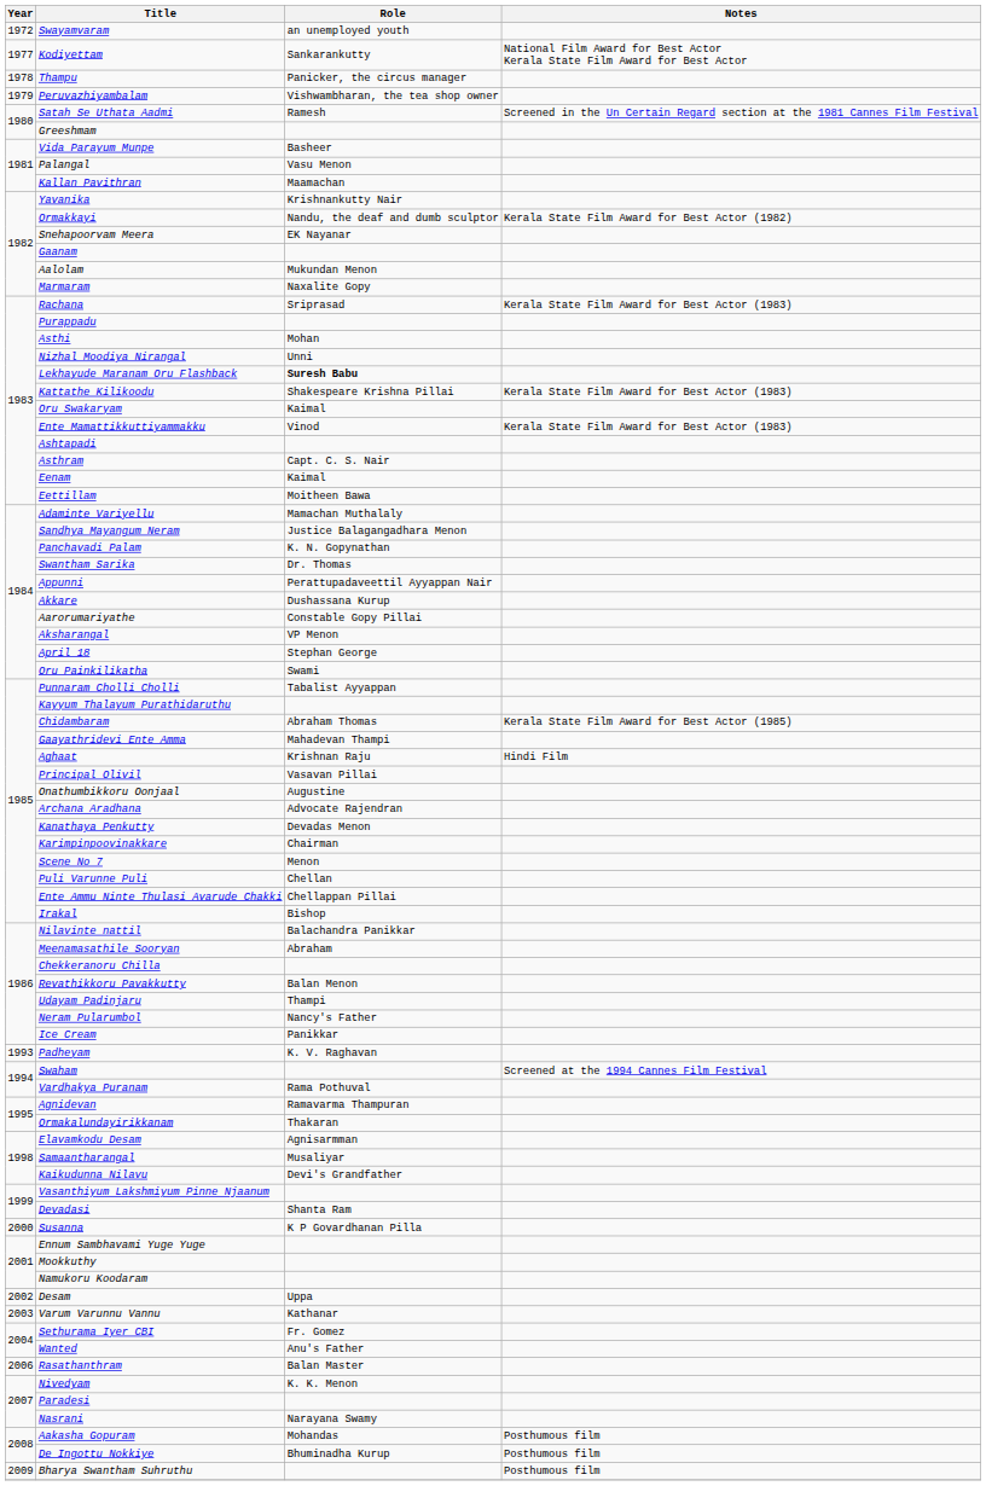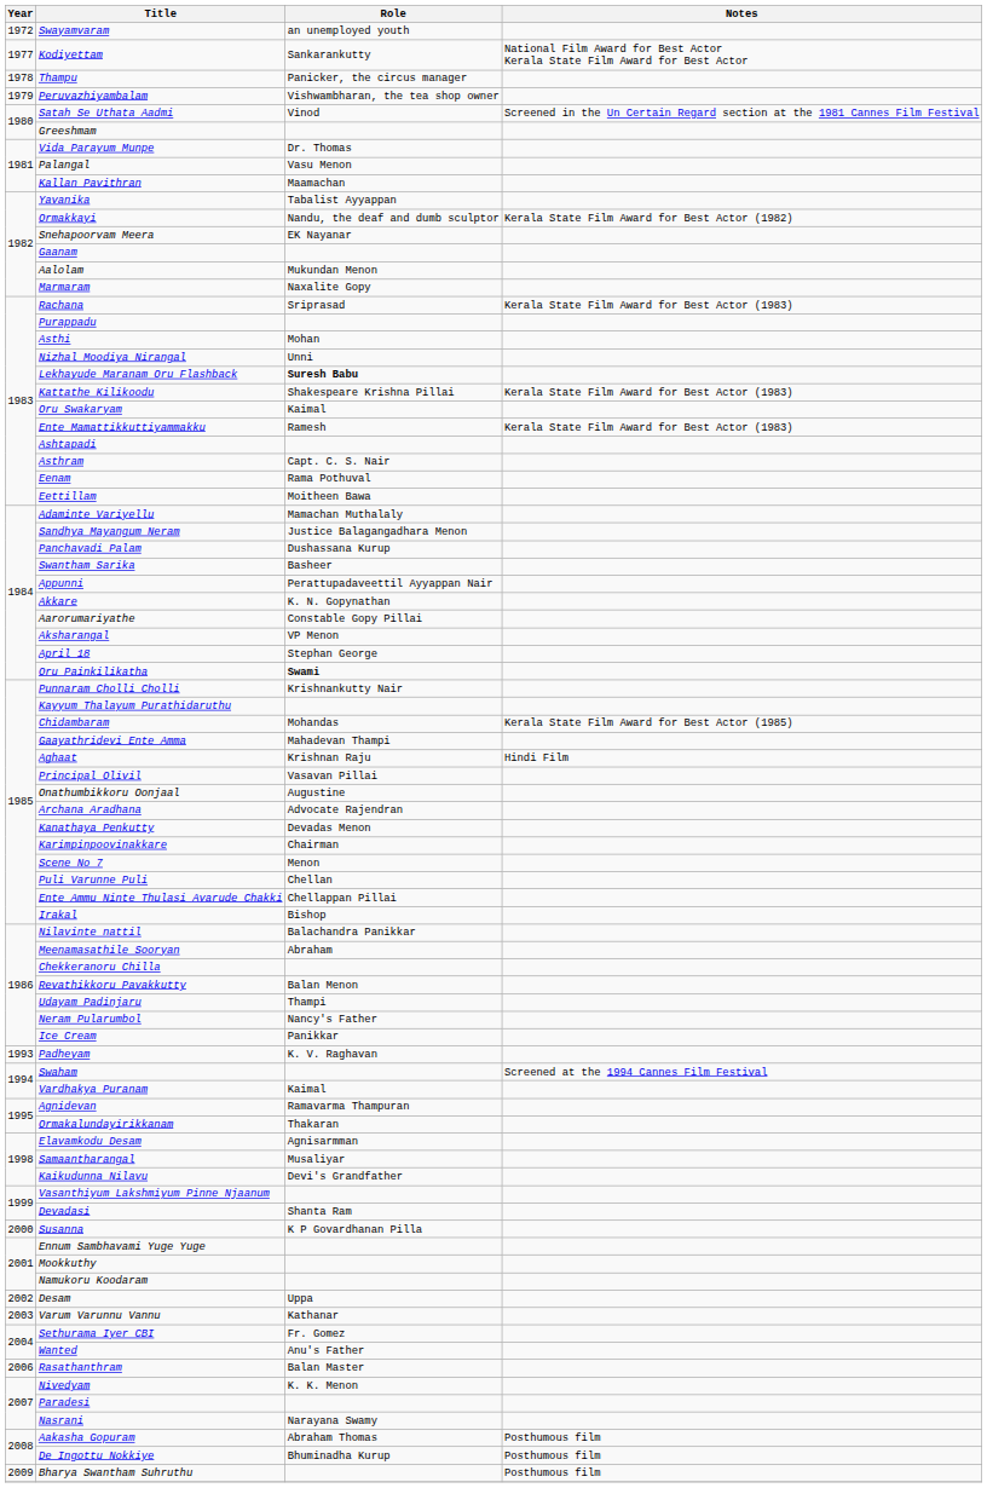 <table class="wikitable sortable">
 <tr>
 <th>Year</th>
 <th>Title</th>
 <th>Role</th>
 <th class="unsortable">Notes</th>
 </tr>
 <tr>
 <td>1972</td>
 <td><em><a href='#'>Swayamvaram</a></em></td>
 <td>an unemployed youth</td>
 <td></td>
 </tr>
 <tr>
 <td>1977</td>
 <td><em><a href='#'>Kodiyettam</a></em></td>
 <td>Sankarankutty</td>
 <td>National Film Award for Best Actor<br>Kerala State Film Award for Best Actor</td>
 </tr>
 <tr>
 <td>1978</td>
 <td><em><a href='#'>Thampu</a></em></td>
 <td>Panicker, the circus manager</td>
 <td></td>
 </tr>
 <tr>
 <td>1979</td>
 <td><em><a href='#'>Peruvazhiyambalam</a></em></td>
 <td>Vishwambharan, the tea shop owner</td>
 <td></td>
 </tr>
 <tr>
 <td rowspan=2>1980</td>
 <td><em><a href='#'>Satah Se Uthata Aadmi</a></em></td>
-<td>Ramesh</td>
+<td>Vinod</td>
 <td>Screened in the <a href='#'>Un Certain Regard</a> section at the <a href='#'>1981 Cannes Film Festival</a></td>
 </tr>
 <tr>
 <td><em>Greeshmam</em></td>
 <td></td>
 <td></td>
 </tr>
 <tr>
 <td rowspan=3>1981</td>
 <td><em><a href='#'>Vida Parayum Munpe</a></em></td>
-<td>Basheer</td>
+<td>Dr. Thomas</td>
 <td></td>
 </tr>
 <tr>
 <td><em>Palangal</em></td>
 <td>Vasu Menon</td>
 <td></td>
 </tr>
 <tr>
 <td><em><a href='#'>Kallan Pavithran</a></em></td>
 <td>Maamachan</td>
 <td></td>
 </tr>
 <tr>
 <td rowspan=6>1982</td>
 <td><em><a href='#'>Yavanika</a></em></td>
-<td>Krishnankutty Nair</td>
+<td>Tabalist Ayyappan</td>
 <td></td>
 </tr>
 <tr>
 <td><em><a href='#'>Ormakkayi</a></em></td>
 <td>Nandu, the deaf and dumb sculptor</td>
 <td>Kerala State Film Award for Best Actor (1982)</td>
 </tr>
 <tr>
 <td><em>Snehapoorvam Meera</em></td>
 <td>EK Nayanar</td>
 <td></td>
 </tr>
 <tr>
 <td><em><a href='#'>Gaanam</a></em></td>
 <td></td>
 <td></td>
 </tr>
 <tr>
 <td><em>Aalolam</em></td>
 <td>Mukundan Menon</td>
 <td></td>
 </tr>
 <tr>
 <td><em><a href='#'>Marmaram</a></em></td>
 <td>Naxalite Gopy</td>
 <td></td>
 </tr>
 <tr>
 <td rowspan=12>1983</td>
 <td><em><a href='#'>Rachana</a></em></td>
 <td>Sriprasad</td>
 <td>Kerala State Film Award for Best Actor (1983)</td>
 </tr>
 <tr>
 <td><em><a href='#'>Purappadu</a></em></td>
 <td></td>
 <td></td>
 </tr>
 <tr>
 <td><em><a href='#'>Asthi</a></em></td>
 <td>Mohan</td>
 <td></td>
 </tr>
 <tr>
 <td><em><a href='#'>Nizhal Moodiya Nirangal</a></em></td>
 <td>Unni</td>
 <td></td>
 </tr>
 <tr>
 <td><em><a href='#'>Lekhayude Maranam Oru Flashback</a></em></td>
 <td><strong>Suresh Babu</strong></td>
 <td></td>
 </tr>
 <tr>
 <td><em><a href='#'>Kattathe Kilikoodu</a></em></td>
 <td>Shakespeare Krishna Pillai</td>
 <td>Kerala State Film Award for Best Actor (1983)</td>
 </tr>
 <tr>
 <td><em><a href='#'>Oru Swakaryam</a></em></td>
 <td>Kaimal</td>
 <td></td>
 </tr>
 <tr>
 <td><em><a href='#'>Ente Mamattikkuttiyammakku</a></em></td>
-<td>Vinod</td>
+<td>Ramesh</td>
 <td>Kerala State Film Award for Best Actor (1983)</td>
 </tr>
 <tr>
 <td><em><a href='#'>Ashtapadi</a></em></td>
 <td></td>
 <td></td>
 </tr>
 <tr>
 <td><em><a href='#'>Asthram</a></em></td>
 <td>Capt. C. S. Nair</td>
 <td></td>
 </tr>
 <tr>
 <td><em><a href='#'>Eenam</a></em></td>
-<td>Kaimal</td>
+<td>Rama Pothuval</td>
 <td></td>
 </tr>
 <tr>
 <td><em><a href='#'>Eettillam</a></em></td>
 <td>Moitheen Bawa</td>
 <td></td>
 </tr>
 <tr>
 <td rowspan=10>1984</td>
 <td><em><a href='#'>Adaminte Variyellu</a></em></td>
 <td>Mamachan Muthalaly</td>
 <td></td>
 </tr>
 <tr>
 <td><em><a href='#'>Sandhya Mayangum Neram</a></em></td>
 <td>Justice Balagangadhara Menon</td>
 <td></td>
 </tr>
 <tr>
 <td><em><a href='#'>Panchavadi Palam</a></em></td>
-<td>K. N. Gopynathan</td>
+<td>Dushassana Kurup</td>
 <td></td>
 </tr>
 <tr>
 <td><em><a href='#'>Swantham Sarika</a></em></td>
-<td>Dr. Thomas</td>
+<td>Basheer</td>
 <td></td>
 </tr>
 <tr>
 <td><em><a href='#'>Appunni</a></em></td>
 <td>Perattupadaveettil Ayyappan Nair</td>
 <td></td>
 </tr>
 <tr>
 <td><em><a href='#'>Akkare</a></em></td>
-<td>Dushassana Kurup</td>
+<td>K. N. Gopynathan</td>
 <td></td>
 </tr>
 <tr>
 <td><em>Aarorumariyathe</em></td>
 <td>Constable Gopy Pillai</td>
 <td></td>
 </tr>
 <tr>
 <td><em><a href='#'>Aksharangal</a></em></td>
 <td>VP Menon</td>
 <td></td>
 </tr>
 <tr>
 <td><em><a href='#'>April 18</a></em></td>
 <td>Stephan George</td>
 <td></td>
 </tr>
 <tr>
 <td><em><a href='#'>Oru Painkilikatha</a></em></td>
-<td>Swami</td>
+<td><strong>Swami</strong></td>
 <td></td>
 </tr>
 <tr>
 <td rowspan=14>1985</td>
 <td><em><a href='#'>Punnaram Cholli Cholli</a></em></td>
-<td>Tabalist Ayyappan</td>
+<td>Krishnankutty Nair</td>
 <td></td>
 </tr>
 <tr>
 <td><em><a href='#'>Kayyum Thalayum Purathidaruthu</a></em></td>
 <td></td>
 <td></td>
 </tr>
 <tr>
 <td><em><a href='#'>Chidambaram</a></em></td>
-<td>Abraham Thomas</td>
+<td>Mohandas</td>
 <td>Kerala State Film Award for Best Actor (1985)</td>
 </tr>
 <tr>
 <td><em><a href='#'>Gaayathridevi Ente Amma</a></em></td>
 <td>Mahadevan Thampi</td>
 <td></td>
 </tr>
 <tr>
 <td><em><a href='#'>Aghaat</a></em></td>
 <td>Krishnan Raju</td>
 <td>Hindi Film</td>
 </tr>
 <tr>
 <td><em><a href='#'>Principal Olivil</a></em></td>
 <td>Vasavan Pillai</td>
 <td></td>
 </tr>
 <tr>
 <td><em>Onathumbikkoru Oonjaal</em></td>
 <td>Augustine</td>
 <td></td>
 </tr>
 <tr>
 <td><em><a href='#'>Archana Aradhana</a></em></td>
 <td>Advocate Rajendran</td>
 <td></td>
 </tr>
 <tr>
 <td><em><a href='#'>Kanathaya Penkutty</a></em></td>
 <td>Devadas Menon</td>
 <td></td>
 </tr>
 <tr>
 <td><em><a href='#'>Karimpinpoovinakkare</a></em></td>
 <td>Chairman</td>
 <td></td>
 </tr>
 <tr>
 <td><em><a href='#'>Scene No 7</a></em></td>
 <td>Menon</td>
 <td></td>
 </tr>
 <tr>
 <td><em><a href='#'>Puli Varunne Puli</a></em></td>
 <td>Chellan</td>
 <td></td>
 </tr>
 <tr>
 <td><em><a href='#'>Ente Ammu Ninte Thulasi Avarude Chakki</a></em></td>
 <td>Chellappan Pillai</td>
 <td></td>
 </tr>
 <tr>
 <td><em><a href='#'>Irakal</a></em></td>
 <td>Bishop</td>
 <td></td>
 </tr>
 <tr>
 <td rowspan=7>1986</td>
 <td><em><a href='#'>Nilavinte nattil</a></em></td>
 <td>Balachandra Panikkar</td>
 <td></td>
 </tr>
 <tr>
 <td><em><a href='#'>Meenamasathile Sooryan</a></em></td>
 <td>Abraham</td>
 <td></td>
 </tr>
 <tr>
 <td><em><a href='#'>Chekkeranoru Chilla</a></em></td>
 <td></td>
 <td></td>
 </tr>
 <tr>
 <td><em><a href='#'>Revathikkoru Pavakkutty</a></em></td>
 <td>Balan Menon</td>
 <td></td>
 </tr>
 <tr>
 <td><em><a href='#'>Udayam Padinjaru</a></em></td>
 <td>Thampi</td>
 <td></td>
 </tr>
 <tr>
 <td><em><a href='#'>Neram Pularumbol</a></em></td>
 <td>Nancy's Father</td>
 <td></td>
 </tr>
 <tr>
 <td><em><a href='#'>Ice Cream</a></em></td>
 <td>Panikkar</td>
 <td></td>
 </tr>
 <tr>
 <td>1993</td>
 <td><em><a href='#'>Padheyam</a></em></td>
 <td>K. V. Raghavan</td>
 <td></td>
 </tr>
 <tr>
 <td rowspan=2>1994</td>
 <td><em><a href='#'>Swaham</a></em></td>
 <td></td>
 <td>Screened at the <a href='#'>1994 Cannes Film Festival</a></td>
 </tr>
 <tr>
 <td><em><a href='#'>Vardhakya Puranam</a></em></td>
-<td>Rama Pothuval</td>
+<td>Kaimal</td>
 <td></td>
 </tr>
 <tr>
 <td rowspan=2>1995</td>
 <td><em><a href='#'>Agnidevan</a></em></td>
 <td>Ramavarma Thampuran</td>
 <td></td>
 </tr>
 <tr>
 <td><em><a href='#'>Ormakalundayirikkanam</a></em></td>
 <td>Thakaran</td>
 <td></td>
 </tr>
 <tr>
 <td rowspan=3>1998</td>
 <td><em><a href='#'>Elavamkodu Desam</a></em></td>
 <td>Agnisarmman</td>
 <td></td>
 </tr>
 <tr>
 <td><em><a href='#'>Samaantharangal</a></em></td>
 <td>Musaliyar</td>
 </tr>
 <tr>
 <td><em><a href='#'>Kaikudunna Nilavu</a></em></td>
 <td>Devi's Grandfather</td>
 <td></td>
 </tr>
 <tr>
 <td rowspan=2>1999</td>
 <td><em><a href='#'>Vasanthiyum Lakshmiyum Pinne Njaanum</a></em></td>
 <td></td>
 <td></td>
 </tr>
 <tr>
 <td><em><a href='#'>Devadasi</a></em></td>
 <td>Shanta Ram</td>
 <td></td>
 </tr>
 <tr>
 <td>2000</td>
 <td><em><a href='#'>Susanna</a></em></td>
 <td>K P Govardhanan Pilla</td>
 <td></td>
 </tr>
 <tr>
 <td rowspan=3>2001</td>
 <td><em>Ennum Sambhavami Yuge Yuge</em></td>
 <td></td>
 <td></td>
 </tr>
 <tr>
 <td><em>Mookkuthy</em></td>
 <td></td>
 <td></td>
 </tr>
 <tr>
 <td><em>Namukoru Koodaram</em></td>
 <td></td>
 <td></td>
 </tr>
 <tr>
 <td>2002</td>
 <td><em>Desam</em></td>
 <td>Uppa</td>
 <td></td>
 </tr>
 <tr>
 <td>2003</td>
 <td><em>Varum Varunnu Vannu</em></td>
 <td>Kathanar</td>
 <td></td>
 </tr>
 <tr>
 <td rowspan=2>2004</td>
 <td><em><a href='#'>Sethurama Iyer CBI</a></em></td>
 <td>Fr. Gomez</td>
 <td></td>
 </tr>
 <tr>
 <td><em><a href='#'>Wanted</a></em></td>
 <td>Anu's Father</td>
 <td></td>
 </tr>
 <tr>
 <td>2006</td>
 <td><em><a href='#'>Rasathanthram</a></em></td>
 <td>Balan Master</td>
 <td></td>
 </tr>
 <tr>
 <td rowspan=3>2007</td>
 <td><em><a href='#'>Nivedyam</a></em></td>
 <td>K. K. Menon</td>
 <td></td>
 </tr>
 <tr>
 <td><em><a href='#'>Paradesi</a></em></td>
 <td></td>
 <td></td>
 </tr>
 <tr>
 <td><em><a href='#'>Nasrani</a></em></td>
 <td>Narayana Swamy</td>
 <td></td>
 </tr>
 <tr>
 <td rowspan=2>2008</td>
 <td><em><a href='#'>Aakasha Gopuram</a></em></td>
-<td>Mohandas</td>
+<td>Abraham Thomas</td>
 <td>Posthumous film</td>
 </tr>
 <tr>
 <td><em><a href='#'>De Ingottu Nokkiye</a></em></td>
 <td>Bhuminadha Kurup</td>
 <td>Posthumous film</td>
 </tr>
 <tr>
 <td>2009</td>
 <td><em>Bharya Swantham Suhruthu</em></td>
 <td></td>
 <td>Posthumous film</td>
 </tr>
 <tr>
 </tr>
 </table>
